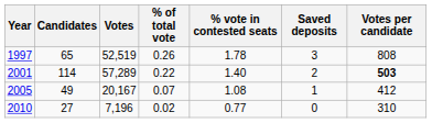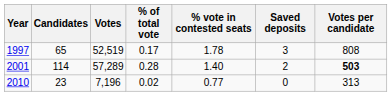 <table class="wikitable">
 <tr>
 <th>Year</th>
 <th>Candidates</th>
 <th>Votes</th>
 <th>% of total vote</th>
 <th>% vote in contested seats</th>
 <th>Saved deposits</th>
 <th>Votes per candidate</th>
 </tr>
 <tr style="text-align:center;">
 <td><a href='#'>1997</a></td>
 <td>65</td>
 <td>52,519</td>
-<td>0.26</td>
+<td>0.17</td>
 <td>1.78</td>
 <td>3</td>
 <td>808</td>
 </tr>
 <tr style="text-align:center;">
 <td><a href='#'>2001</a></td>
 <td>114</td>
 <td>57,289</td>
-<td>0.22</td>
+<td>0.28</td>
 <td>1.40</td>
 <td>2</td>
 <td><strong>503</strong></td>
 </tr>
 <tr style="text-align:center;">
-<td><a href='#'>2005</a></td>
-<td>49</td>
-<td>20,167</td>
-<td>0.07</td>
-<td>1.08</td>
-<td>1</td>
-<td>412</td>
-</tr>
-<tr style="text-align:center;">
 <td><a href='#'>2010</a></td>
-<td>27</td>
+<td>23</td>
 <td>7,196</td>
 <td>0.02</td>
 <td>0.77</td>
 <td>0</td>
-<td>310</td>
+<td>313</td>
 </tr>
 </table>
